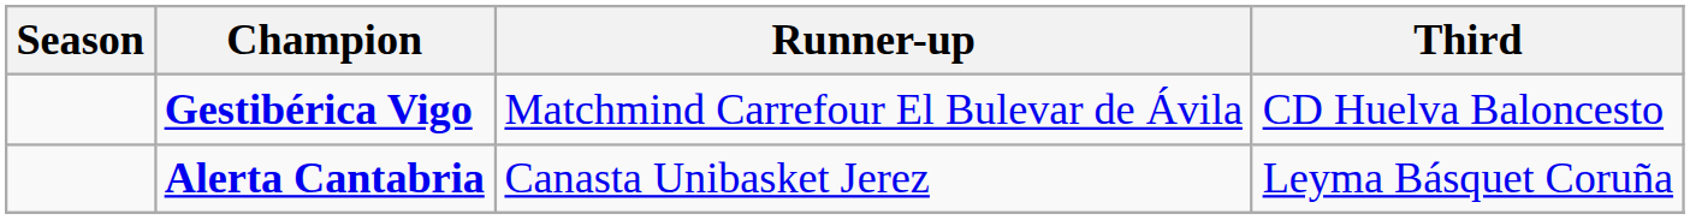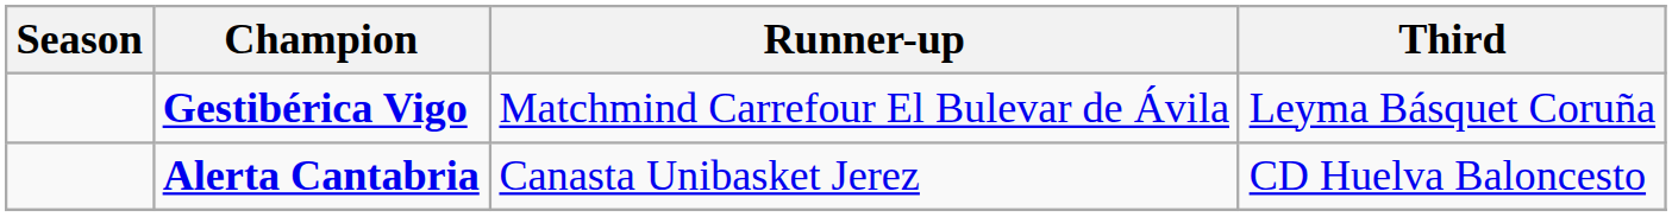 <table class="wikitable">
 <tr>
 <th>Season</th>
 <th>Champion</th>
 <th>Runner-up</th>
 <th>Third</th>
 </tr>
 <tr>
 <td></td>
 <td><strong><a href='#'>Gestibérica Vigo</a></strong></td>
 <td><a href='#'>Matchmind Carrefour El Bulevar de Ávila</a></td>
-<td><a href='#'>CD Huelva Baloncesto</a></td>
+<td><a href='#'>Leyma Básquet Coruña</a></td>
 </tr>
 <tr>
 <td></td>
 <td><strong><a href='#'>Alerta Cantabria</a></strong></td>
 <td><a href='#'>Canasta Unibasket Jerez</a></td>
-<td><a href='#'>Leyma Básquet Coruña</a></td>
+<td><a href='#'>CD Huelva Baloncesto</a></td>
 </tr>
 <tr>
 </tr>
 </table>
